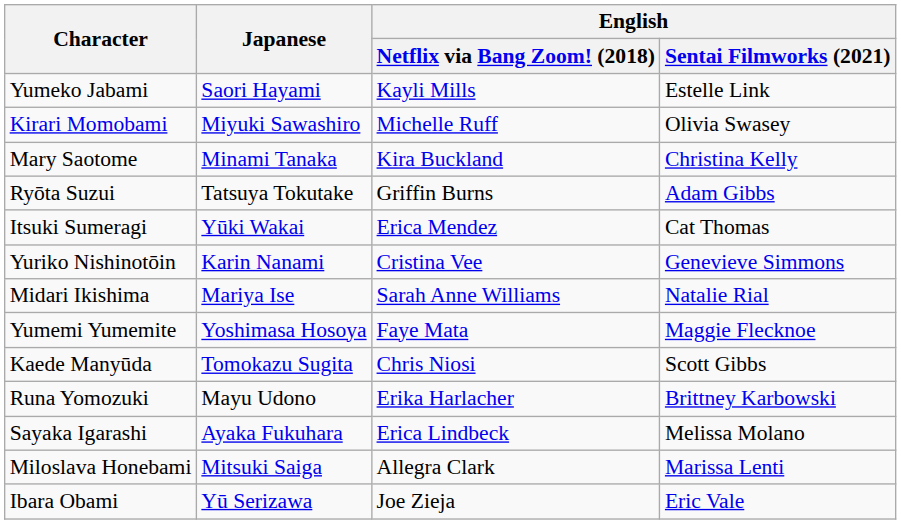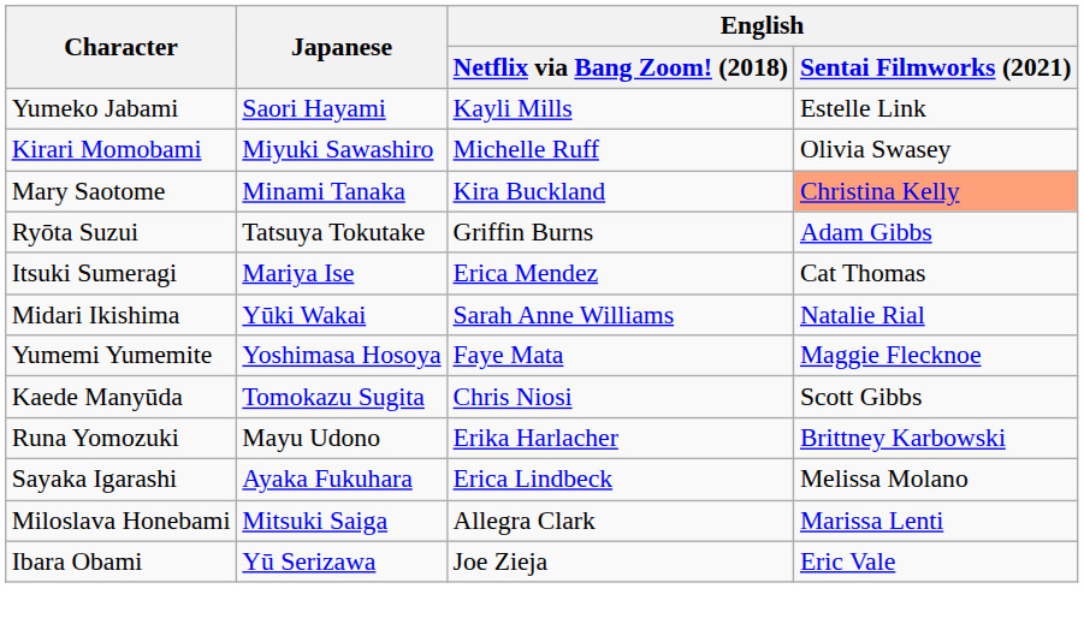 <table class="wikitable">
 <tr>
 <th rowspan="2">Character</th>
 <th rowspan="2">Japanese</th>
 <th colspan="2">English</th>
 </tr>
 <tr>
 <th><a href='#'>Netflix</a> via <a href='#'>Bang Zoom!</a> (2018)</th>
 <th><a href='#'>Sentai Filmworks</a> (2021)</th>
 </tr>
 <tr>
 <td>Yumeko Jabami</td>
 <td><a href='#'>Saori Hayami</a></td>
 <td><a href='#'>Kayli Mills</a></td>
 <td>Estelle Link</td>
 </tr>
 <tr>
 <td><a href='#'>Kirari Momobami</a></td>
 <td><a href='#'>Miyuki Sawashiro</a></td>
 <td><a href='#'>Michelle Ruff</a></td>
 <td>Olivia Swasey</td>
 </tr>
 <tr>
 <td>Mary Saotome</td>
 <td><a href='#'>Minami Tanaka</a></td>
 <td><a href='#'>Kira Buckland</a></td>
-<td><a href='#'>Christina Kelly</a></td>
+<td style="background: lightsalmon;"><a href='#'>Christina Kelly</a></td>
 </tr>
 <tr>
 <td>Ryōta Suzui</td>
 <td>Tatsuya Tokutake</td>
 <td>Griffin Burns</td>
 <td><a href='#'>Adam Gibbs</a></td>
 </tr>
 <tr>
 <td>Itsuki Sumeragi</td>
-<td><a href='#'>Yūki Wakai</a></td>
+<td><a href='#'>Mariya Ise</a></td>
 <td><a href='#'>Erica Mendez</a></td>
 <td>Cat Thomas</td>
 </tr>
 <tr>
-<td>Yuriko Nishinotōin</td>
-<td><a href='#'>Karin Nanami</a></td>
-<td><a href='#'>Cristina Vee</a></td>
-<td><a href='#'>Genevieve Simmons</a></td>
-</tr>
-<tr>
 <td>Midari Ikishima</td>
-<td><a href='#'>Mariya Ise</a></td>
+<td><a href='#'>Yūki Wakai</a></td>
 <td><a href='#'>Sarah Anne Williams</a></td>
 <td><a href='#'>Natalie Rial</a></td>
 </tr>
 <tr>
 <td>Yumemi Yumemite</td>
 <td><a href='#'>Yoshimasa Hosoya</a></td>
 <td><a href='#'>Faye Mata</a></td>
 <td><a href='#'>Maggie Flecknoe</a></td>
 </tr>
 <tr>
 <td>Kaede Manyūda</td>
 <td><a href='#'>Tomokazu Sugita</a></td>
 <td><a href='#'>Chris Niosi</a></td>
 <td>Scott Gibbs</td>
 </tr>
 <tr>
 <td>Runa Yomozuki</td>
 <td>Mayu Udono</td>
 <td><a href='#'>Erika Harlacher</a></td>
 <td><a href='#'>Brittney Karbowski</a></td>
 </tr>
 <tr>
 <td>Sayaka Igarashi</td>
 <td><a href='#'>Ayaka Fukuhara</a></td>
 <td><a href='#'>Erica Lindbeck</a></td>
 <td>Melissa Molano</td>
 </tr>
 <tr>
 <td>Miloslava Honebami</td>
 <td><a href='#'>Mitsuki Saiga</a></td>
 <td>Allegra Clark</td>
 <td><a href='#'>Marissa Lenti</a></td>
 </tr>
 <tr>
 <td>Ibara Obami</td>
 <td><a href='#'>Yū Serizawa</a></td>
 <td>Joe Zieja</td>
 <td><a href='#'>Eric Vale</a></td>
 </tr>
 </table>
